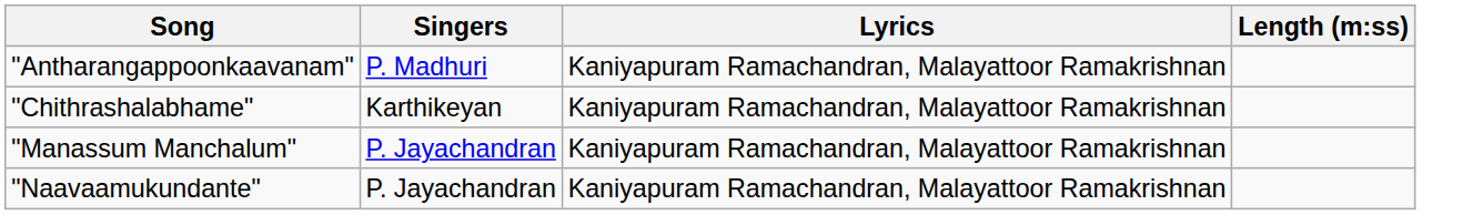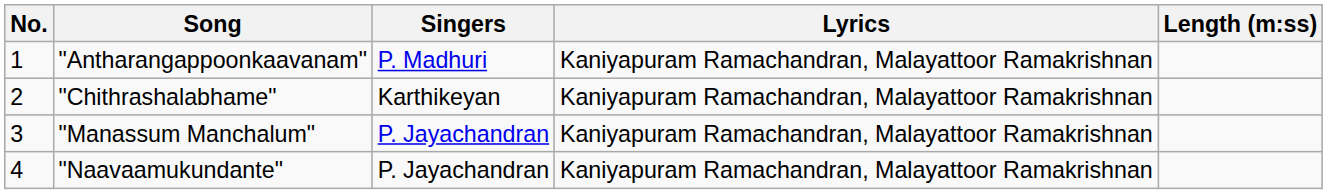 <table class="wikitable" style="font-size:95%;">
 <tr>
+<th>No.</th>
 <th>Song</th>
 <th>Singers</th>
 <th>Lyrics</th>
 <th>Length (m:ss)</th>
 </tr>
 <tr>
+<td>1</td>
 <td>"Antharangappoonkaavanam"</td>
 <td><a href='#'>P. Madhuri</a></td>
 <td>Kaniyapuram Ramachandran, Malayattoor Ramakrishnan</td>
 <td></td>
 </tr>
 <tr>
+<td>2</td>
 <td>"Chithrashalabhame"</td>
 <td>Karthikeyan</td>
 <td>Kaniyapuram Ramachandran, Malayattoor Ramakrishnan</td>
 <td></td>
 </tr>
 <tr>
+<td>3</td>
 <td>"Manassum Manchalum"</td>
 <td><a href='#'>P. Jayachandran</a></td>
 <td>Kaniyapuram Ramachandran, Malayattoor Ramakrishnan</td>
 <td></td>
 </tr>
 <tr>
+<td>4</td>
 <td>"Naavaamukundante"</td>
 <td>P. Jayachandran</td>
 <td>Kaniyapuram Ramachandran, Malayattoor Ramakrishnan</td>
 <td></td>
 </tr>
 </table>
